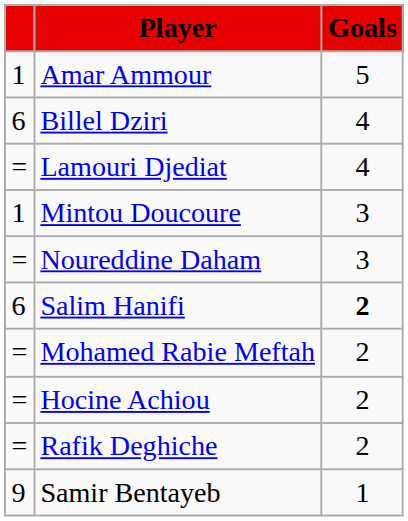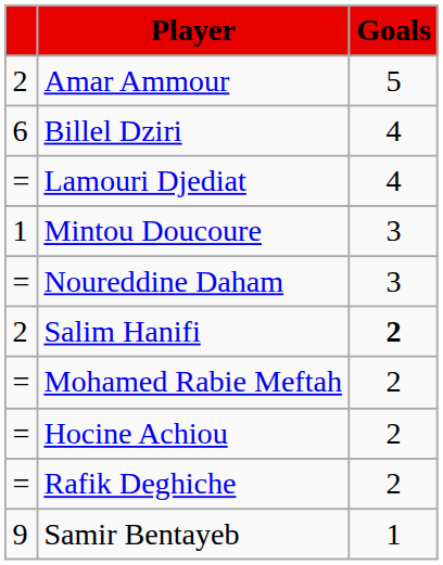 <table border="0" class="wikitable" style="text-align:center;font-size:95%">
 <tr>
 <th scope=col style="color:#000000; background:#E60000;"></th>
 <th scope=col style="color:#000000; background:#E60000;">Player</th>
 <th scope=col style="color:#000000; background:#E60000;">Goals</th>
 </tr>
 <tr>
-<td align=left>1</td>
+<td align=left>2</td>
 <td align=left> <a href='#'>Amar Ammour</a></td>
 <td align=center>5</td>
 </tr>
 <tr>
 <td align=left>6</td>
 <td align=left> <a href='#'>Billel Dziri</a></td>
 <td align=center>4</td>
 </tr>
 <tr>
 <td align=left>=</td>
 <td align=left> <a href='#'>Lamouri Djediat</a></td>
 <td align=center>4</td>
 </tr>
 <tr>
 <td align=left>1</td>
 <td align=left> <a href='#'>Mintou Doucoure</a></td>
 <td align=center>3</td>
 </tr>
 <tr>
 <td align=left>=</td>
 <td align=left> <a href='#'>Noureddine Daham</a></td>
 <td align=center>3</td>
 </tr>
 <tr>
-<td align=left>6</td>
+<td align=left>2</td>
 <td align=left> <a href='#'>Salim Hanifi</a></td>
 <td align=center><strong>2</strong></td>
 </tr>
 <tr>
 <td align=left>=</td>
 <td align=left> <a href='#'>Mohamed Rabie Meftah</a></td>
 <td align=center>2</td>
 </tr>
 <tr>
 <td align=left>=</td>
 <td align=left> <a href='#'>Hocine Achiou</a></td>
 <td align=center>2</td>
 </tr>
 <tr>
 <td align=left>=</td>
 <td align=left> <a href='#'>Rafik Deghiche</a></td>
 <td align=center>2</td>
 </tr>
 <tr>
 <td align=left>9</td>
 <td align=left> Samir Bentayeb</td>
 <td align=center>1</td>
 </tr>
 </table>
